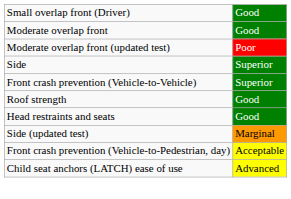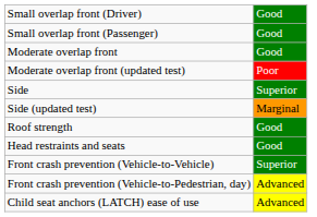 <table class="wikitable">
 <tr>
 <td>Small overlap front (Driver)</td>
+<td style="color:white;background: green">Good</td>
+</tr>
+<tr>
+<td>Small overlap front (Passenger)</td>
 <td style="color:white;background: green">Good</td>
 </tr>
 <tr>
 <td>Moderate overlap front</td>
 <td style="color:white;background: green">Good</td>
 </tr>
 <tr>
 <td>Moderate overlap front (updated test)</td>
 <td style="color:white;background: red">Poor</td>
 </tr>
 <tr>
 <td>Side</td>
 <td style="color:white;background: green">Superior</td>
 </tr>
 <tr>
-<td>Front crash prevention (Vehicle-to-Vehicle)</td>
-<td style="color:white;background: green">Superior</td>
+<td>Side (updated test)</td>
+<td style="color:black;background: #ff9900">Marginal</td>
 </tr>
 <tr>
 <td>Roof strength</td>
 <td style="color:white;background: green">Good</td>
 </tr>
 <tr>
 <td>Head restraints and seats</td>
 <td style="color:white;background: green">Good</td>
 </tr>
 <tr>
-<td>Side (updated test)</td>
-<td style="color:black;background: #ff9900">Marginal</td>
+<td>Front crash prevention (Vehicle-to-Vehicle)</td>
+<td style="color:white;background: green">Superior</td>
 </tr>
 <tr>
 <td>Front crash prevention (Vehicle-to-Pedestrian, day)</td>
-<td style="background: yellow">Acceptable</td>
+<td style="background: yellow">Advanced</td>
 </tr>
 <tr>
 <td>Child seat anchors (LATCH) ease of use</td>
 <td style="background: yellow">Advanced</td>
 </tr>
 </table>
